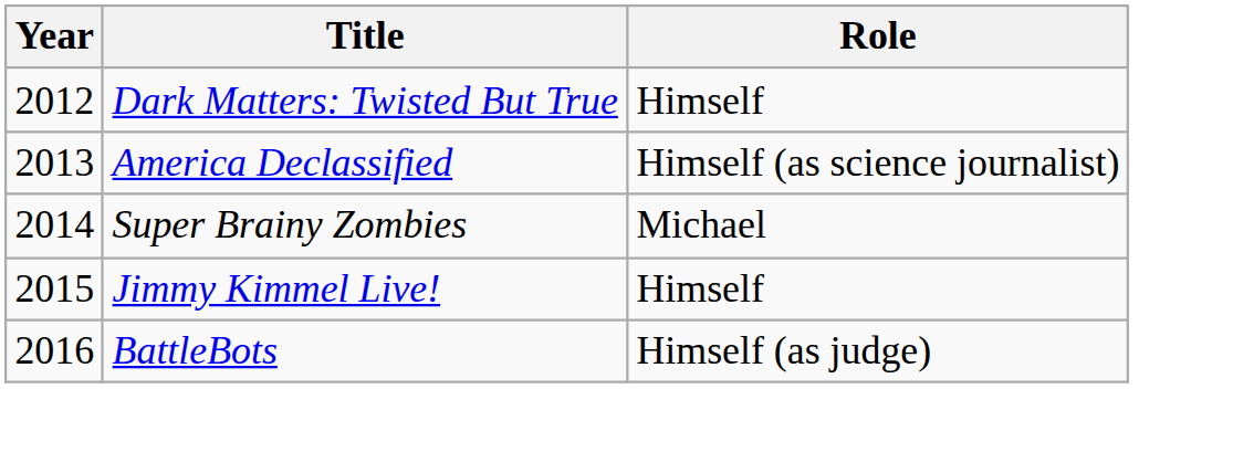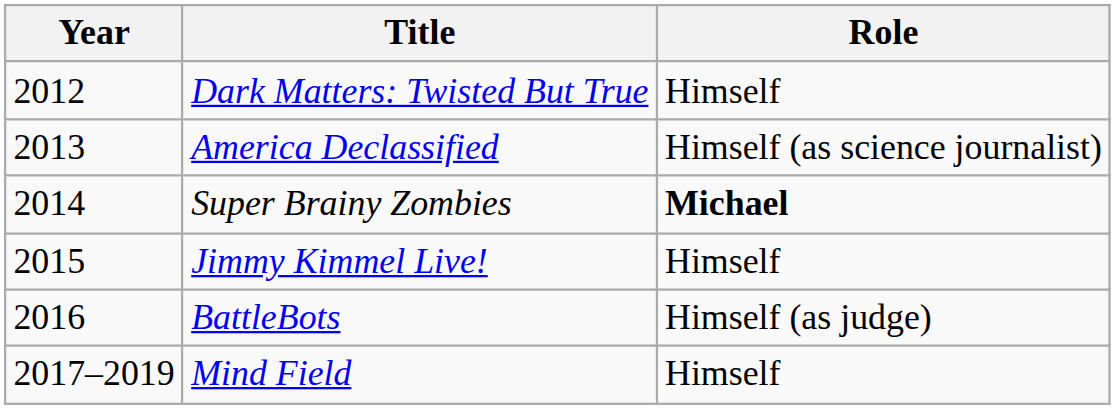 <table class="wikitable sortable">
 <tr>
 <th>Year</th>
 <th>Title</th>
 <th>Role</th>
 </tr>
 <tr>
 <td>2012</td>
 <td><em><a href='#'>Dark Matters: Twisted But True</a></em></td>
 <td>Himself</td>
 </tr>
 <tr>
 <td>2013</td>
 <td><em><a href='#'>America Declassified</a></em></td>
 <td>Himself (as science journalist)</td>
 </tr>
 <tr>
 <td>2014</td>
 <td><em>Super Brainy Zombies</em></td>
-<td>Michael</td>
+<td><strong>Michael</strong></td>
 </tr>
 <tr>
 <td>2015</td>
 <td><em><a href='#'>Jimmy Kimmel Live!</a></em></td>
 <td>Himself</td>
 </tr>
 <tr>
 <td>2016</td>
 <td><em><a href='#'>BattleBots</a></em></td>
 <td>Himself (as judge)</td>
 </tr>
+<tr>
+<td>2017–2019</td>
+<td><em><a href='#'>Mind Field</a></em></td>
+<td>Himself</td>
+</tr>
 </table>
